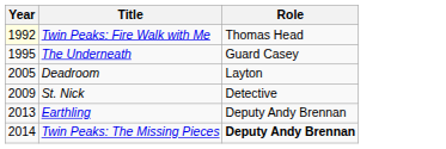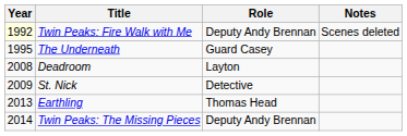 <table class="wikitable sortable">
 <tr>
 <th>Year</th>
 <th>Title</th>
 <th>Role</th>
+<th>Notes</th>
 </tr>
 <tr>
 <td style="background: lightyellow;">1992</td>
 <td><em><a href='#'>Twin Peaks: Fire Walk with Me</a></em></td>
-<td>Thomas Head</td>
+<td>Deputy Andy Brennan</td>
+<td>Scenes deleted</td>
 </tr>
 <tr>
 <td>1995</td>
 <td><a href='#'><em>The Underneath</em></a></td>
 <td>Guard Casey</td>
+<td></td>
 </tr>
 <tr>
-<td>2005</td>
+<td>2008</td>
 <td><em>Deadroom</em></td>
 <td>Layton</td>
+<td></td>
 </tr>
 <tr>
 <td>2009</td>
 <td><em>St. Nick</em></td>
 <td>Detective</td>
+<td></td>
 </tr>
 <tr>
 <td>2013</td>
 <td><a href='#'><em>Earthling</em></a></td>
-<td>Deputy Andy Brennan</td>
+<td>Thomas Head</td>
+<td></td>
 </tr>
 <tr>
 <td>2014</td>
 <td><em><a href='#'>Twin Peaks: The Missing Pieces</a></em></td>
-<td><strong>Deputy Andy Brennan</strong></td>
+<td>Deputy Andy Brennan</td>
+<td></td>
 </tr>
 </table>
